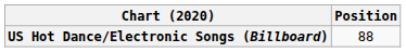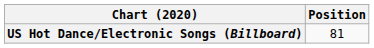 <table class="wikitable plainrowheaders" style="text-align:center">
 <tr>
 <th scope="col">Chart (2020)</th>
 <th scope="col">Position</th>
 </tr>
 <tr>
 <th scope="row">US Hot Dance/Electronic Songs (<em>Billboard</em>)</th>
-<td>88</td>
+<td>81</td>
 </tr>
 </table>
